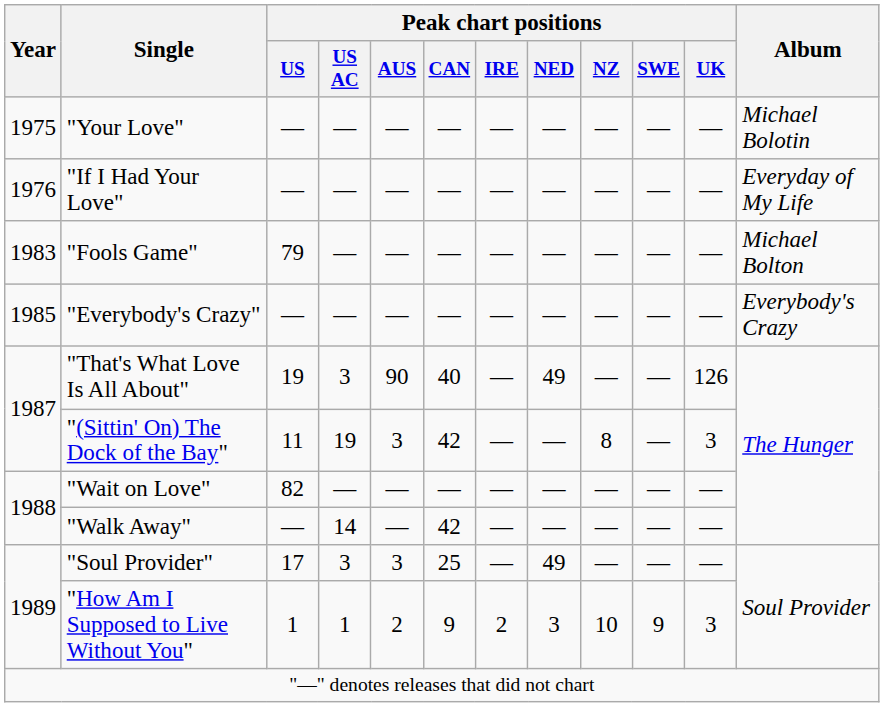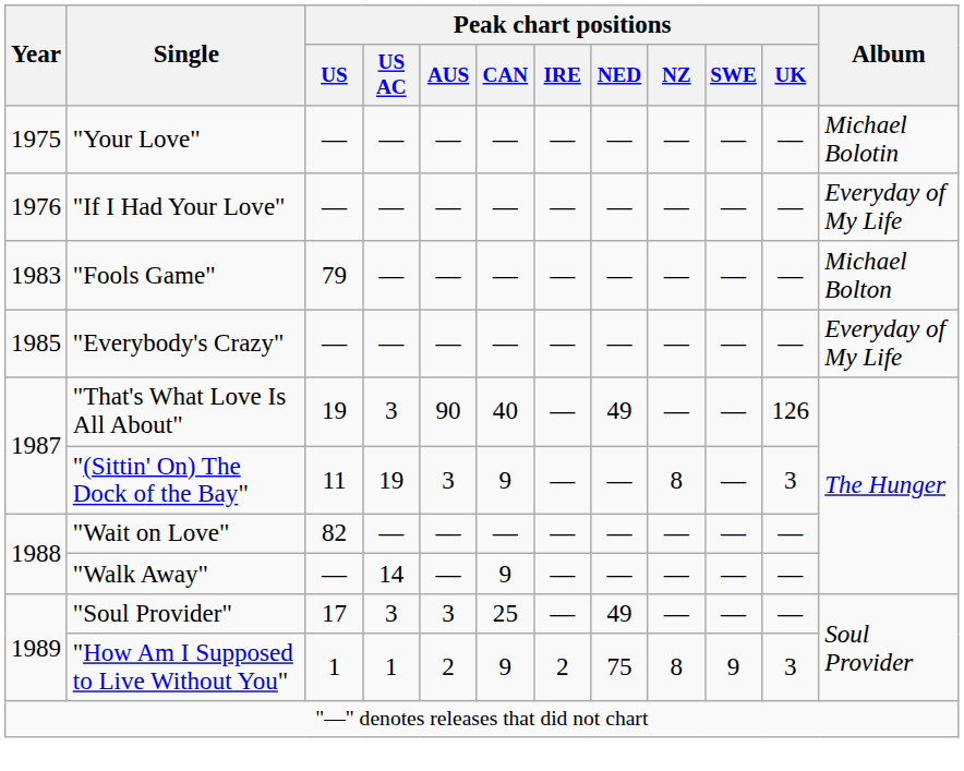 <table class="wikitable" style="text-align:center;">
 <tr>
 <th rowspan="2">Year</th>
 <th rowspan="2">Single</th>
 <th colspan="9">Peak chart positions</th>
 <th rowspan="2">Album</th>
 </tr>
 <tr style="font-size:smaller;">
 <th width="30"><a href='#'>US</a><br></th>
 <th width="30"><a href='#'>US AC</a><br></th>
 <th width="30"><a href='#'>AUS</a><br></th>
 <th width="30"><a href='#'>CAN</a><br></th>
 <th width="30"><a href='#'>IRE</a><br></th>
 <th width="30"><a href='#'>NED</a><br></th>
 <th width="30"><a href='#'>NZ</a><br></th>
 <th width="30"><a href='#'>SWE</a><br></th>
 <th width="30"><a href='#'>UK</a><br></th>
 </tr>
 <tr>
 <td>1975</td>
 <td align="left">"Your Love"</td>
 <td>—</td>
 <td>—</td>
 <td>—</td>
 <td>—</td>
 <td>—</td>
 <td>—</td>
 <td>—</td>
 <td>—</td>
 <td>—</td>
 <td align="left"><em>Michael Bolotin</em></td>
 </tr>
 <tr>
 <td>1976</td>
 <td align="left">"If I Had Your Love"</td>
 <td>—</td>
 <td>—</td>
 <td>—</td>
 <td>—</td>
 <td>—</td>
 <td>—</td>
 <td>—</td>
 <td>—</td>
 <td>—</td>
 <td align="left"><em>Everyday of My Life</em></td>
 </tr>
 <tr>
 <td>1983</td>
 <td align="left">"Fools Game"</td>
 <td>79</td>
 <td>—</td>
 <td>—</td>
 <td>—</td>
 <td>—</td>
 <td>—</td>
 <td>—</td>
 <td>—</td>
 <td>—</td>
 <td align="left"><em>Michael Bolton</em></td>
 </tr>
 <tr>
 <td>1985</td>
 <td align="left">"Everybody's Crazy"</td>
 <td>—</td>
 <td>—</td>
 <td>—</td>
 <td>—</td>
 <td>—</td>
 <td>—</td>
 <td>—</td>
 <td>—</td>
 <td>—</td>
-<td align="left"><em>Everybody's Crazy</em></td>
+<td align="left"><em>Everyday of My Life</em></td>
 </tr>
 <tr>
 <td rowspan="2">1987</td>
 <td align="left">"That's What Love Is All About"</td>
 <td>19</td>
 <td>3</td>
 <td>90</td>
 <td>40</td>
 <td>—</td>
 <td>49</td>
 <td>—</td>
 <td>—</td>
 <td>126</td>
 <td align="left" rowspan="4"><em><a href='#'>The Hunger</a></em></td>
 </tr>
 <tr>
 <td align="left">"<a href='#'>(Sittin' On) The Dock of the Bay</a>"</td>
 <td>11</td>
 <td>19</td>
 <td>3</td>
-<td>42</td>
+<td>9</td>
 <td>—</td>
 <td>—</td>
 <td>8</td>
 <td>—</td>
 <td>3</td>
 </tr>
 <tr>
 <td rowspan="2">1988</td>
 <td align="left">"Wait on Love"</td>
 <td>82</td>
 <td>—</td>
 <td>—</td>
 <td>—</td>
 <td>—</td>
 <td>—</td>
 <td>—</td>
 <td>—</td>
 <td>—</td>
 </tr>
 <tr>
 <td align="left">"Walk Away"</td>
 <td>—</td>
 <td>14</td>
 <td>—</td>
-<td>42</td>
+<td>9</td>
 <td>—</td>
 <td>—</td>
 <td>—</td>
 <td>—</td>
 <td>—</td>
 </tr>
 <tr>
 <td rowspan="2">1989</td>
 <td align="left">"Soul Provider"</td>
 <td>17</td>
 <td>3</td>
 <td>3</td>
 <td>25</td>
 <td>—</td>
 <td>49</td>
 <td>—</td>
 <td>—</td>
 <td>—</td>
 <td align="left" rowspan="2"><em>Soul Provider</em></td>
 </tr>
 <tr>
 <td align="left">"<a href='#'>How Am I Supposed to Live Without You</a>"</td>
 <td>1</td>
 <td>1</td>
 <td>2</td>
 <td>9</td>
 <td>2</td>
-<td>3</td>
-<td>10</td>
+<td>75</td>
+<td>8</td>
 <td>9</td>
 <td>3</td>
 </tr>
 <tr>
 <td colspan="20" style="font-size:85%">"—" denotes releases that did not chart</td>
 </tr>
 </table>
